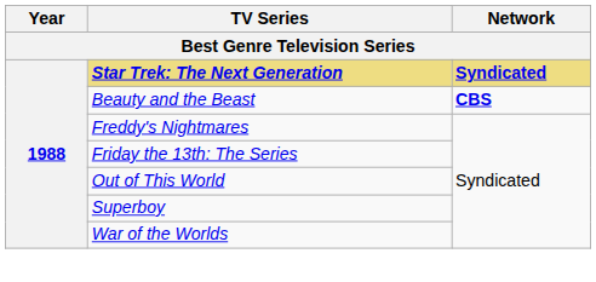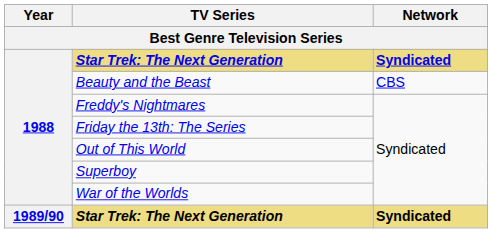 <table class="wikitable" width="550px" border="1" cellpadding="5" cellspacing="0" align="centre">
 <tr>
 <th width="70px">Year</th>
 <th>TV Series</th>
 <th>Network</th>
 </tr>
 <tr>
 <th colspan="3"><strong>Best Genre Television Series</strong></th>
 </tr>
 <tr>
 <th rowspan=7><a href='#'>1988</a></th>
 <td style="background:#EEDD82"><strong><em><a href='#'>Star Trek: The Next Generation</a></em></strong></td>
 <td style="background:#EEDD82"><strong><a href='#'>Syndicated</a></strong></td>
 </tr>
 <tr>
 <td><em><a href='#'>Beauty and the Beast</a></em></td>
-<td><strong><a href='#'>CBS</a></strong></td>
+<td><a href='#'>CBS</a></td>
 </tr>
 <tr>
 <td><em><a href='#'>Freddy's Nightmares</a></em></td>
 <td rowspan="5">Syndicated</td>
 </tr>
 <tr>
 <td><em><a href='#'>Friday the 13th: The Series</a></em></td>
 </tr>
 <tr>
 <td><em><a href='#'>Out of This World</a></em></td>
 </tr>
 <tr>
 <td><em><a href='#'>Superboy</a></em></td>
 </tr>
 <tr>
 <td><em><a href='#'>War of the Worlds</a></em></td>
 </tr>
+<tr>
+<th><a href='#'>1989/90</a></th>
+<td style="background:#EEDD82"><strong><em>Star Trek: The Next Generation</em></strong></td>
+<td style="background:#EEDD82"><strong>Syndicated</strong></td>
+</tr>
 </table>
